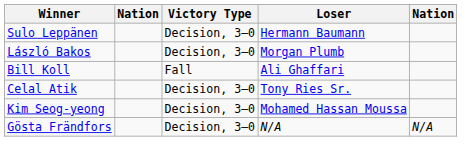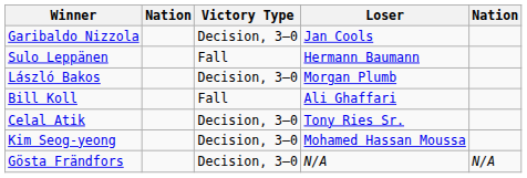 <table class="wikitable sortable" style="text-align:left;">
 <tr>
 <th>Winner</th>
 <th>Nation</th>
 <th>Victory Type</th>
 <th>Loser</th>
 <th>Nation</th>
 </tr>
 <tr>
+<td><a href='#'>Garibaldo Nizzola</a></td>
+<td></td>
+<td>Decision, 3–0</td>
+<td><a href='#'>Jan Cools</a></td>
+<td></td>
+</tr>
+<tr>
 <td><a href='#'>Sulo Leppänen</a></td>
 <td></td>
-<td>Decision, 3–0</td>
+<td>Fall</td>
 <td><a href='#'>Hermann Baumann</a></td>
 <td></td>
 </tr>
 <tr>
 <td><a href='#'>László Bakos</a></td>
 <td></td>
 <td>Decision, 3–0</td>
 <td><a href='#'>Morgan Plumb</a></td>
 <td></td>
 </tr>
 <tr>
 <td><a href='#'>Bill Koll</a></td>
 <td></td>
 <td>Fall</td>
 <td><a href='#'>Ali Ghaffari</a></td>
 <td></td>
 </tr>
 <tr>
 <td><a href='#'>Celal Atik</a></td>
 <td></td>
 <td>Decision, 3–0</td>
 <td><a href='#'>Tony Ries Sr.</a></td>
 <td></td>
 </tr>
 <tr>
 <td><a href='#'>Kim Seog-yeong</a></td>
 <td></td>
 <td>Decision, 3–0</td>
 <td><a href='#'>Mohamed Hassan Moussa</a></td>
 <td></td>
 </tr>
 <tr>
 <td><a href='#'>Gösta Frändfors</a></td>
 <td></td>
 <td>Decision, 3–0</td>
 <td><em>N/A</em></td>
 <td><em>N/A</em></td>
 </tr>
 </table>
